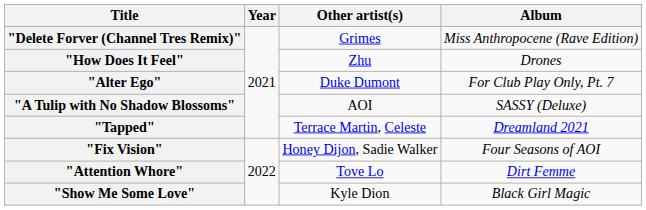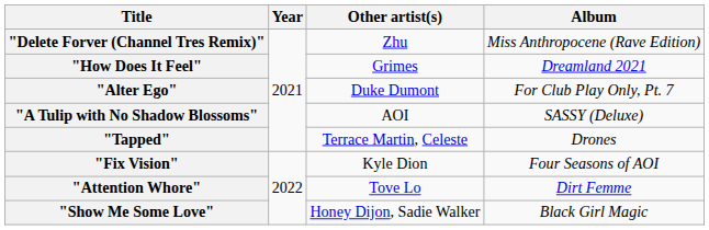 <table class="wikitable plainrowheaders" style="text-align:center;">
 <tr>
 <th scope="col">Title</th>
 <th scope="col">Year</th>
 <th scope="col">Other artist(s)</th>
 <th scope="col">Album</th>
 </tr>
 <tr>
 <th scope="row">"Delete Forver (Channel Tres Remix)"</th>
 <td rowspan="5">2021</td>
-<td><a href='#'>Grimes</a></td>
+<td><a href='#'>Zhu</a></td>
 <td><em>Miss Anthropocene (Rave Edition)</em></td>
 </tr>
 <tr>
 <th scope="row">"How Does It Feel"</th>
-<td><a href='#'>Zhu</a></td>
-<td><em>Drones</em></td>
+<td><a href='#'>Grimes</a></td>
+<td><em><a href='#'>Dreamland 2021</a></em></td>
 </tr>
 <tr>
 <th scope="row">"Alter Ego"</th>
 <td><a href='#'>Duke Dumont</a></td>
 <td><em>For Club Play Only, Pt. 7</em></td>
 </tr>
 <tr>
 <th scope="row">"A Tulip with No Shadow Blossoms"</th>
 <td>AOI</td>
 <td><em>SASSY (Deluxe)</em></td>
 </tr>
 <tr>
 <th scope="row">"Tapped"</th>
 <td><a href='#'>Terrace Martin</a>, <a href='#'>Celeste</a></td>
-<td><em><a href='#'>Dreamland 2021</a></em></td>
+<td><em>Drones</em></td>
 </tr>
 <tr>
 <th scope="row">"Fix Vision"</th>
 <td rowspan="3">2022</td>
-<td><a href='#'>Honey Dijon</a>, Sadie Walker</td>
+<td>Kyle Dion</td>
 <td><em>Four Seasons of AOI</em></td>
 </tr>
 <tr>
 <th scope="row">"Attention Whore"</th>
 <td><a href='#'>Tove Lo</a></td>
 <td><em><a href='#'>Dirt Femme</a></em></td>
 </tr>
 <tr>
 <th scope="row">"Show Me Some Love"</th>
-<td>Kyle Dion</td>
+<td><a href='#'>Honey Dijon</a>, Sadie Walker</td>
 <td><em>Black Girl Magic</em></td>
 </tr>
 </table>
